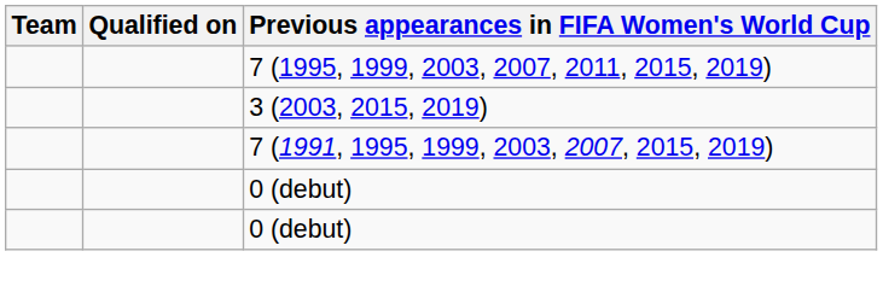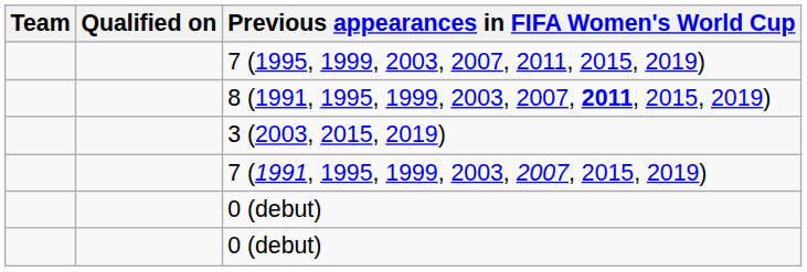 <table class="wikitable sortable">
 <tr>
 <th>Team</th>
 <th>Qualified on</th>
 <th data-sort-type="number">Previous <a href='#'>appearances</a> in <a href='#'>FIFA Women's World Cup</a></th>
 </tr>
 <tr>
 <td></td>
 <td></td>
 <td>7 (<a href='#'>1995</a>, <a href='#'>1999</a>, <a href='#'>2003</a>, <a href='#'>2007</a>, <a href='#'>2011</a>, <a href='#'>2015</a>, <a href='#'>2019</a>)</td>
+</tr>
+<tr>
+<td></td>
+<td></td>
+<td>8 (<a href='#'>1991</a>, <a href='#'>1995</a>, <a href='#'>1999</a>, <a href='#'>2003</a>, <a href='#'>2007</a>, <strong><a href='#'>2011</a></strong>, <a href='#'>2015</a>, <a href='#'>2019</a>)</td>
 </tr>
 <tr>
 <td></td>
 <td></td>
 <td>3 (<a href='#'>2003</a>, <a href='#'>2015</a>, <a href='#'>2019</a>)</td>
 </tr>
 <tr>
 <td></td>
 <td></td>
 <td>7 (<em><a href='#'>1991</a></em>, <a href='#'>1995</a>, <a href='#'>1999</a>, <a href='#'>2003</a>, <em><a href='#'>2007</a></em>, <a href='#'>2015</a>, <a href='#'>2019</a>)</td>
 </tr>
 <tr>
 <td></td>
 <td></td>
 <td>0 (debut)</td>
 </tr>
 <tr>
 <td></td>
 <td></td>
 <td>0 (debut)</td>
 </tr>
 </table>
